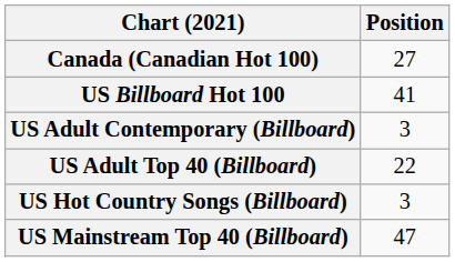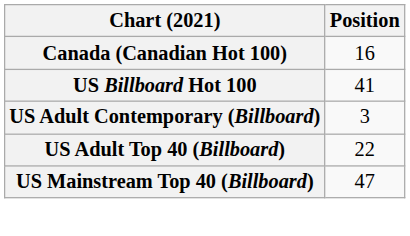 <table class="wikitable sortable plainrowheaders" style="text-align:center">
 <tr>
 <th>Chart (2021)</th>
 <th>Position</th>
 </tr>
 <tr>
 <th scope="row">Canada (Canadian Hot 100)</th>
-<td>27</td>
+<td>16</td>
 </tr>
 <tr>
 <th scope="row">US <em>Billboard</em> Hot 100</th>
 <td>41</td>
 </tr>
 <tr>
 <th scope="row">US Adult Contemporary (<em>Billboard</em>)</th>
 <td>3</td>
 </tr>
 <tr>
 <th scope="row">US Adult Top 40 (<em>Billboard</em>)</th>
 <td>22</td>
 </tr>
 <tr>
-<th scope="row">US Hot Country Songs (<em>Billboard</em>)</th>
-<td>3</td>
-</tr>
-<tr>
 <th scope="row">US Mainstream Top 40 (<em>Billboard</em>)</th>
 <td>47</td>
 </tr>
 </table>
